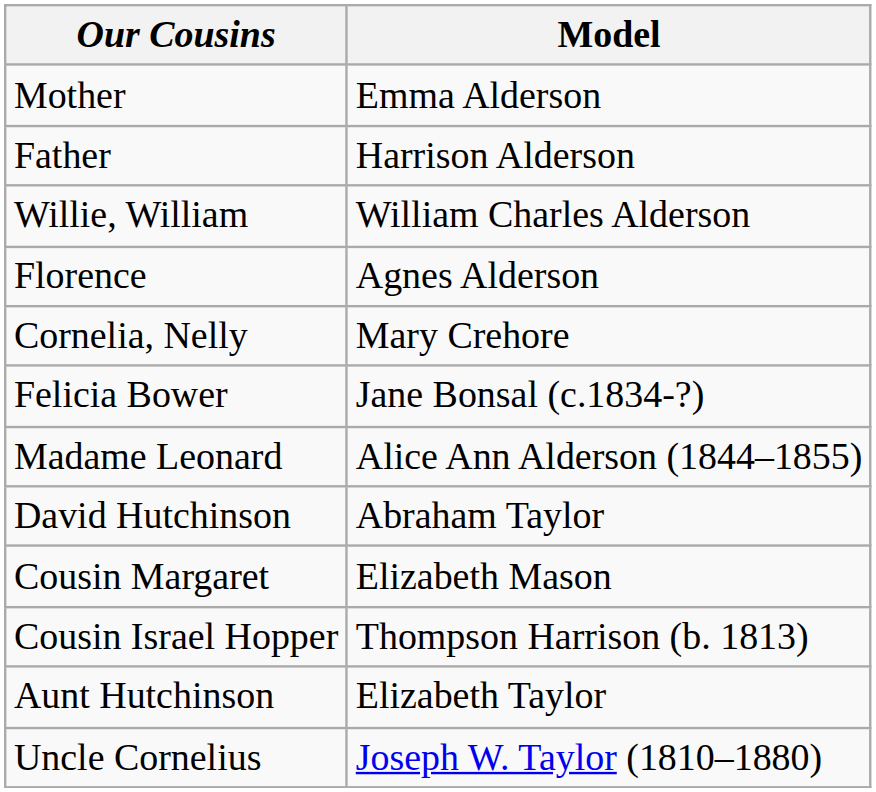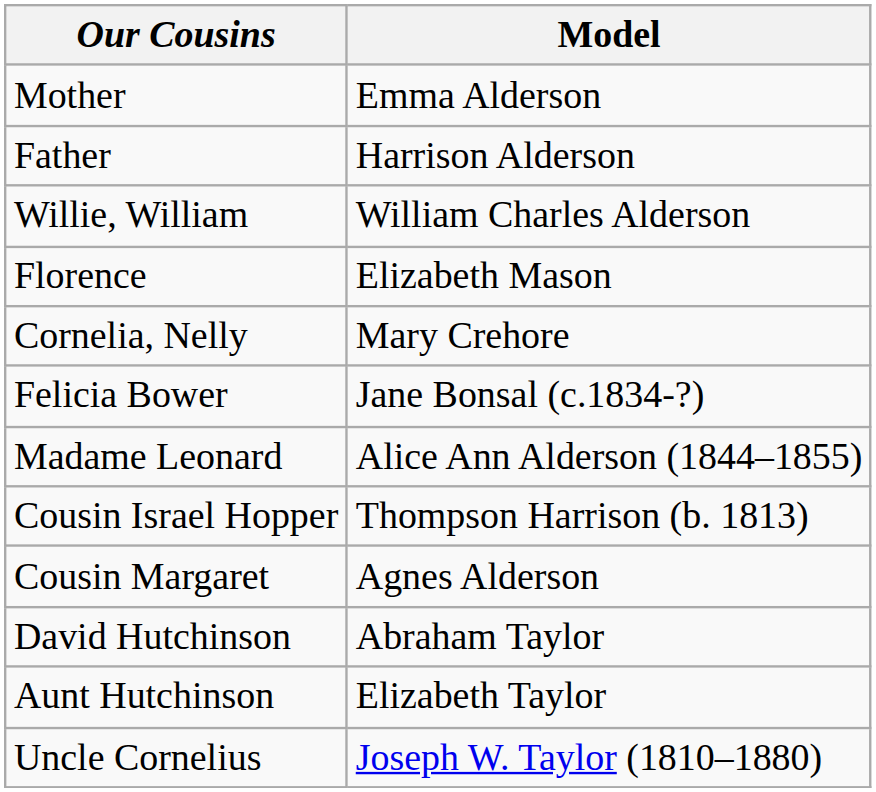 <table class="wikitable">
 <tr>
 <th><em>Our Cousins</em></th>
 <th>Model</th>
 </tr>
 <tr>
 <td>Mother</td>
 <td>Emma Alderson</td>
 </tr>
 <tr>
 <td>Father</td>
 <td>Harrison Alderson</td>
 </tr>
 <tr>
 <td>Willie, William</td>
 <td>William Charles Alderson</td>
 </tr>
 <tr>
 <td>Florence</td>
-<td>Agnes Alderson</td>
+<td>Elizabeth Mason</td>
 </tr>
 <tr>
 <td>Cornelia, Nelly</td>
 <td>Mary Crehore</td>
 </tr>
 <tr>
 <td>Felicia Bower</td>
 <td>Jane Bonsal (c.1834-?)</td>
 </tr>
 <tr>
 <td>Madame Leonard</td>
 <td>Alice Ann Alderson (1844–1855)</td>
 </tr>
 <tr>
-<td>David Hutchinson</td>
-<td>Abraham Taylor</td>
+<td>Cousin Israel Hopper</td>
+<td>Thompson Harrison (b. 1813)</td>
 </tr>
 <tr>
 <td>Cousin Margaret</td>
-<td>Elizabeth Mason</td>
+<td>Agnes Alderson</td>
 </tr>
 <tr>
-<td>Cousin Israel Hopper</td>
-<td>Thompson Harrison (b. 1813)</td>
+<td>David Hutchinson</td>
+<td>Abraham Taylor</td>
 </tr>
 <tr>
 <td>Aunt Hutchinson</td>
 <td>Elizabeth Taylor</td>
 </tr>
 <tr>
 <td>Uncle Cornelius</td>
 <td><a href='#'>Joseph W. Taylor</a> (1810–1880)</td>
 </tr>
 </table>
